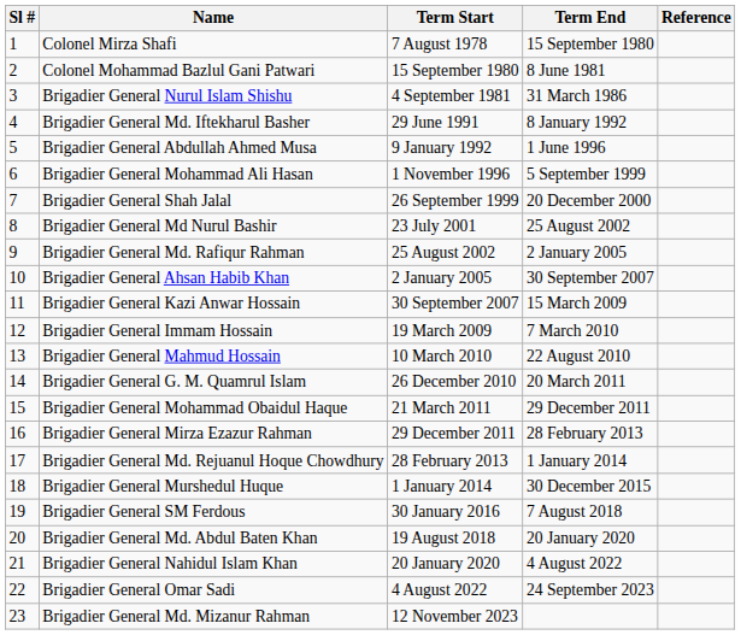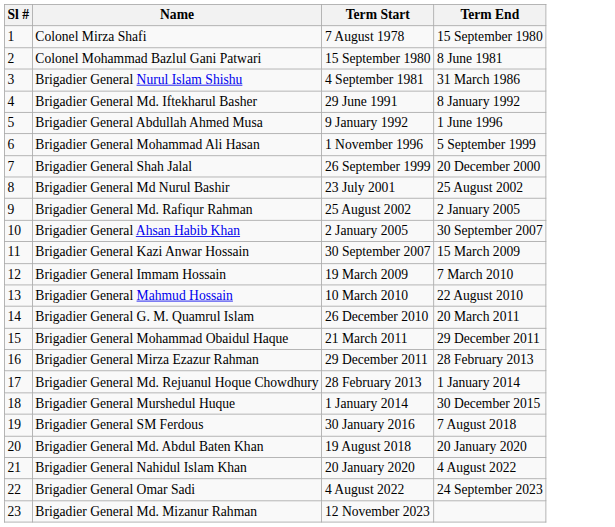 <table class="wikitable">
 <tr>
 <th>Sl #</th>
 <th>Name</th>
 <th>Term Start</th>
 <th>Term End</th>
-<th>Reference</th>
 </tr>
 <tr>
 <td>1</td>
 <td>Colonel Mirza Shafi</td>
 <td>7 August 1978</td>
 <td>15 September 1980</td>
-<td></td>
 </tr>
 <tr>
 <td>2</td>
 <td>Colonel Mohammad Bazlul Gani Patwari</td>
 <td>15 September 1980</td>
 <td>8 June 1981</td>
-<td></td>
 </tr>
 <tr>
 <td>3</td>
 <td>Brigadier General <a href='#'>Nurul Islam Shishu</a></td>
 <td>4 September 1981</td>
 <td>31 March 1986</td>
-<td></td>
 </tr>
 <tr>
 <td>4</td>
 <td>Brigadier General Md. Iftekharul Basher</td>
 <td>29 June 1991</td>
 <td>8 January 1992</td>
-<td></td>
 </tr>
 <tr>
 <td>5</td>
 <td>Brigadier General Abdullah Ahmed Musa</td>
 <td>9 January 1992</td>
 <td>1 June 1996</td>
-<td></td>
 </tr>
 <tr>
 <td>6</td>
 <td>Brigadier General Mohammad Ali Hasan</td>
 <td>1 November 1996</td>
 <td>5 September 1999</td>
-<td></td>
 </tr>
 <tr>
 <td>7</td>
 <td>Brigadier General Shah Jalal</td>
 <td>26 September 1999</td>
 <td>20 December 2000</td>
-<td></td>
 </tr>
 <tr>
 <td>8</td>
 <td>Brigadier General Md Nurul Bashir</td>
 <td>23 July 2001</td>
 <td>25 August 2002</td>
-<td></td>
 </tr>
 <tr>
 <td>9</td>
 <td>Brigadier General Md. Rafiqur Rahman</td>
 <td>25 August 2002</td>
 <td>2 January 2005</td>
-<td></td>
 </tr>
 <tr>
 <td>10</td>
 <td>Brigadier General <a href='#'>Ahsan Habib Khan</a></td>
 <td>2 January 2005</td>
 <td>30 September 2007</td>
-<td></td>
 </tr>
 <tr>
 <td>11</td>
 <td>Brigadier General Kazi Anwar Hossain</td>
 <td>30 September 2007</td>
 <td>15 March 2009</td>
-<td></td>
 </tr>
 <tr>
 <td>12</td>
 <td>Brigadier General Immam Hossain</td>
 <td>19 March 2009</td>
 <td>7 March 2010</td>
-<td></td>
 </tr>
 <tr>
 <td>13</td>
 <td>Brigadier General <a href='#'>Mahmud Hossain</a></td>
 <td>10 March 2010</td>
 <td>22 August 2010</td>
-<td></td>
 </tr>
 <tr>
 <td>14</td>
 <td>Brigadier General G. M. Quamrul Islam</td>
 <td>26 December 2010</td>
 <td>20 March 2011</td>
-<td></td>
 </tr>
 <tr>
 <td>15</td>
 <td>Brigadier General Mohammad Obaidul Haque</td>
 <td>21 March 2011</td>
 <td>29 December 2011</td>
-<td></td>
 </tr>
 <tr>
 <td>16</td>
 <td>Brigadier General Mirza Ezazur Rahman</td>
 <td>29 December 2011</td>
 <td>28 February 2013</td>
-<td></td>
 </tr>
 <tr>
 <td>17</td>
 <td>Brigadier General Md. Rejuanul Hoque Chowdhury</td>
 <td>28 February 2013</td>
 <td>1 January 2014</td>
-<td></td>
 </tr>
 <tr>
 <td>18</td>
 <td>Brigadier General Murshedul Huque</td>
 <td>1 January 2014</td>
 <td>30 December 2015</td>
-<td></td>
 </tr>
 <tr>
 <td>19</td>
 <td>Brigadier General SM Ferdous</td>
 <td>30 January 2016</td>
 <td>7 August 2018</td>
-<td></td>
 </tr>
 <tr>
 <td>20</td>
 <td>Brigadier General Md. Abdul Baten Khan</td>
 <td>19 August 2018</td>
 <td>20 January 2020</td>
-<td></td>
 </tr>
 <tr>
 <td>21</td>
 <td>Brigadier General Nahidul Islam Khan</td>
 <td>20 January 2020</td>
 <td>4 August 2022</td>
-<td></td>
 </tr>
 <tr>
 <td>22</td>
 <td>Brigadier General Omar Sadi</td>
 <td>4 August 2022</td>
 <td>24 September 2023</td>
-<td></td>
 </tr>
 <tr>
 <td>23</td>
 <td>Brigadier General Md. Mizanur Rahman</td>
 <td>12 November 2023</td>
 <td></td>
-<td></td>
 </tr>
 </table>
